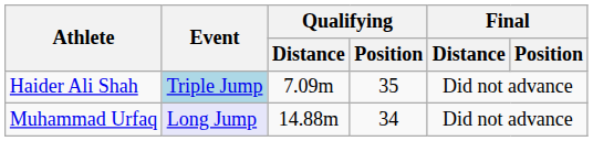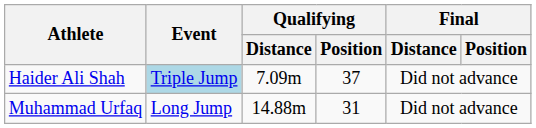 <table class=wikitable style="font-size:90%">
 <tr>
 <th rowspan="2">Athlete</th>
 <th rowspan="2">Event</th>
 <th colspan="2">Qualifying</th>
 <th colspan="2">Final</th>
 </tr>
 <tr>
 <th>Distance</th>
 <th>Position</th>
 <th>Distance</th>
 <th>Position</th>
 </tr>
 <tr>
 <td><a href='#'>Haider Ali Shah</a></td>
 <td style="background: lightblue;"><a href='#'>Triple Jump</a></td>
 <td align=center>7.09m</td>
-<td align=center>35</td>
+<td align=center>37</td>
 <td align=center colspan="2">Did not advance</td>
 </tr>
 <tr>
 <td><a href='#'>Muhammad Urfaq</a></td>
-<td style="background: lavender;"><a href='#'>Long Jump</a></td>
+<td><a href='#'>Long Jump</a></td>
 <td align=center>14.88m</td>
-<td align=center>34</td>
+<td align=center>31</td>
 <td align=center colspan="2">Did not advance</td>
 </tr>
 </table>
